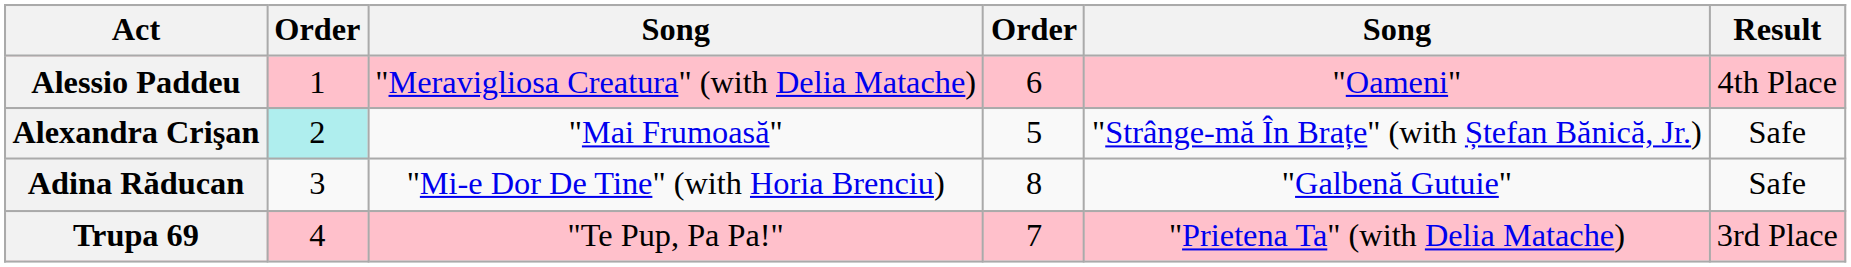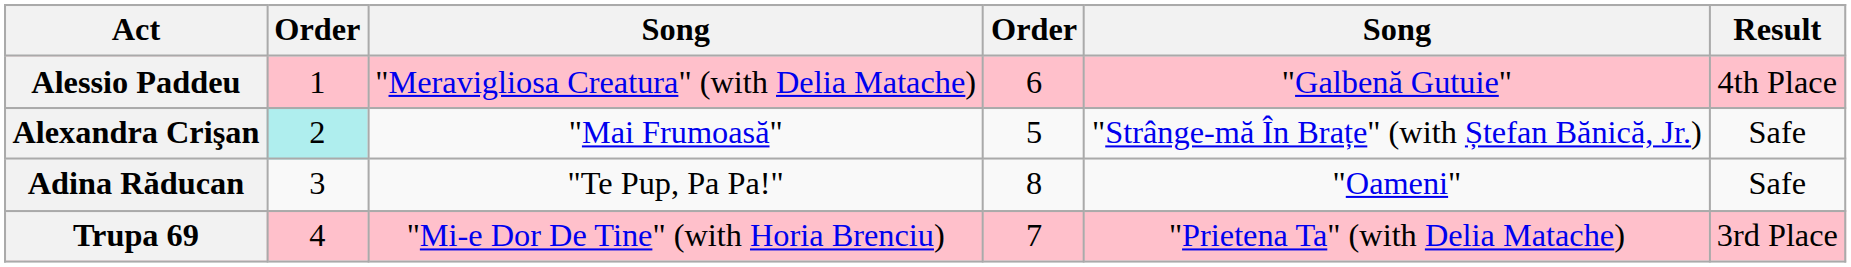 <table class="wikitable plainrowheaders" style="text-align:center;">
 <tr>
 <th scope="col">Act</th>
 <th scope="col">Order</th>
 <th scope="col">Song</th>
 <th scope="col">Order</th>
 <th scope="col">Song</th>
 <th scope="col">Result</th>
 </tr>
 <tr bgcolor=pink>
 <th scope="row">Alessio Paddeu</th>
 <td>1</td>
 <td>"<a href='#'>Meravigliosa Creatura</a>" (with <a href='#'>Delia Matache</a>)</td>
 <td>6</td>
-<td>"<a href='#'>Oameni</a>"</td>
+<td>"<a href='#'>Galbenă Gutuie</a>"</td>
 <td>4th Place</td>
 </tr>
 <tr>
 <th scope="row">Alexandra Crişan</th>
 <td style="background: paleturquoise;">2</td>
 <td>"<a href='#'>Mai Frumoasă</a>"</td>
 <td>5</td>
 <td>"<a href='#'>Strânge-mă În Brațe</a>" (with <a href='#'>Ștefan Bănică, Jr.</a>)</td>
 <td>Safe</td>
 </tr>
 <tr>
 <th scope="row">Adina Răducan</th>
 <td>3</td>
-<td>"<a href='#'>Mi-e Dor De Tine</a>" (with <a href='#'>Horia Brenciu</a>)</td>
+<td>"Te Pup, Pa Pa!"</td>
 <td>8</td>
-<td>"<a href='#'>Galbenă Gutuie</a>"</td>
+<td>"<a href='#'>Oameni</a>"</td>
 <td>Safe</td>
 </tr>
 <tr bgcolor=pink>
 <th scope="row">Trupa 69</th>
 <td>4</td>
-<td>"Te Pup, Pa Pa!"</td>
+<td>"<a href='#'>Mi-e Dor De Tine</a>" (with <a href='#'>Horia Brenciu</a>)</td>
 <td>7</td>
 <td>"<a href='#'>Prietena Ta</a>" (with <a href='#'>Delia Matache</a>)</td>
 <td>3rd Place</td>
 </tr>
 </table>
